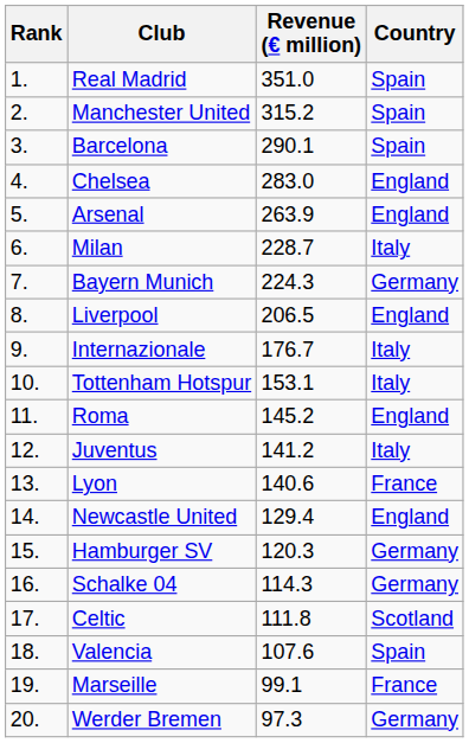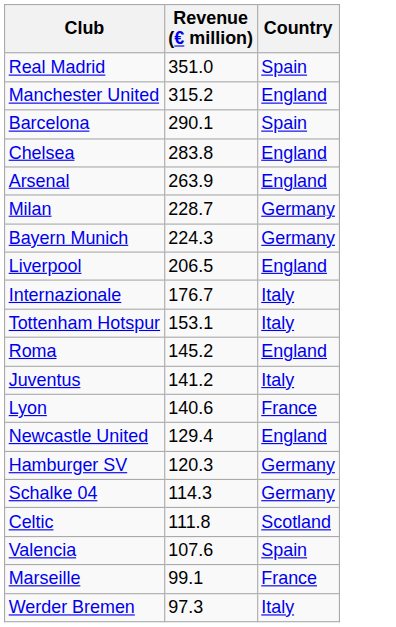 <table class="wikitable sortable">
 <tr>
-<th>Rank</th>
 <th>Club</th>
 <th>Revenue <br>(<a href='#'>€</a> million)</th>
 <th>Country</th>
 </tr>
 <tr>
-<td>1.</td>
 <td><a href='#'>Real Madrid</a></td>
 <td>351.0</td>
 <td> <a href='#'>Spain</a></td>
 </tr>
 <tr>
-<td>2.</td>
 <td><a href='#'>Manchester United</a></td>
 <td>315.2</td>
-<td> <a href='#'>Spain</a></td>
+<td> <a href='#'>England</a></td>
 </tr>
 <tr>
-<td>3.</td>
 <td><a href='#'>Barcelona</a></td>
 <td>290.1</td>
 <td> <a href='#'>Spain</a></td>
 </tr>
 <tr>
-<td>4.</td>
 <td><a href='#'>Chelsea</a></td>
-<td>283.0</td>
+<td>283.8</td>
 <td> <a href='#'>England</a></td>
 </tr>
 <tr>
-<td>5.</td>
 <td><a href='#'>Arsenal</a></td>
 <td>263.9</td>
 <td> <a href='#'>England</a></td>
 </tr>
 <tr>
-<td>6.</td>
 <td><a href='#'>Milan</a></td>
 <td>228.7</td>
-<td> <a href='#'>Italy</a></td>
+<td> <a href='#'>Germany</a></td>
 </tr>
 <tr>
-<td>7.</td>
 <td><a href='#'>Bayern Munich</a></td>
 <td>224.3</td>
 <td> <a href='#'>Germany</a></td>
 </tr>
 <tr>
-<td>8.</td>
 <td><a href='#'>Liverpool</a></td>
 <td>206.5</td>
 <td> <a href='#'>England</a></td>
 </tr>
 <tr>
-<td>9.</td>
 <td><a href='#'>Internazionale</a></td>
 <td>176.7</td>
 <td> <a href='#'>Italy</a></td>
 </tr>
 <tr>
-<td>10.</td>
 <td><a href='#'>Tottenham Hotspur</a></td>
 <td>153.1</td>
 <td> <a href='#'>Italy</a></td>
 </tr>
 <tr>
-<td>11.</td>
 <td><a href='#'>Roma</a></td>
 <td>145.2</td>
 <td> <a href='#'>England</a></td>
 </tr>
 <tr>
-<td>12.</td>
 <td><a href='#'>Juventus</a></td>
 <td>141.2</td>
 <td> <a href='#'>Italy</a></td>
 </tr>
 <tr>
-<td>13.</td>
 <td><a href='#'>Lyon</a></td>
 <td>140.6</td>
 <td> <a href='#'>France</a></td>
 </tr>
 <tr>
-<td>14.</td>
 <td><a href='#'>Newcastle United</a></td>
 <td>129.4</td>
 <td> <a href='#'>England</a></td>
 </tr>
 <tr>
-<td>15.</td>
 <td><a href='#'>Hamburger SV</a></td>
 <td>120.3</td>
 <td> <a href='#'>Germany</a></td>
 </tr>
 <tr>
-<td>16.</td>
 <td><a href='#'>Schalke 04</a></td>
 <td>114.3</td>
 <td> <a href='#'>Germany</a></td>
 </tr>
 <tr>
-<td>17.</td>
 <td><a href='#'>Celtic</a></td>
 <td>111.8</td>
 <td> <a href='#'>Scotland</a></td>
 </tr>
 <tr>
-<td>18.</td>
 <td><a href='#'>Valencia</a></td>
 <td>107.6</td>
 <td> <a href='#'>Spain</a></td>
 </tr>
 <tr>
-<td>19.</td>
 <td><a href='#'>Marseille</a></td>
 <td>99.1</td>
 <td> <a href='#'>France</a></td>
 </tr>
 <tr>
-<td>20.</td>
 <td><a href='#'>Werder Bremen</a></td>
 <td>97.3</td>
-<td> <a href='#'>Germany</a></td>
+<td> <a href='#'>Italy</a></td>
 </tr>
 </table>
